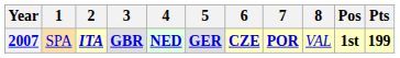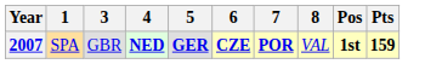 <table class="wikitable" style="text-align:center;">
 <tr>
 <th>Year</th>
 <th>1</th>
-<th>2</th>
 <th>3</th>
 <th>4</th>
 <th>5</th>
 <th>6</th>
 <th>7</th>
 <th>8</th>
 <th>Pos</th>
 <th>Pts</th>
 </tr>
 <tr>
 <th><a href='#'>2007</a></th>
 <td style="background:#ffdf9f;"><a href='#'>SPA</a><br></td>
-<td style="background:#ffffbf;"><strong><em><a href='#'>ITA</a></em></strong><br></td>
-<td style="background:#dfdfdf;"><strong><a href='#'>GBR</a><br></strong></td>
+<td style="background:#dfdfdf;"><a href='#'>GBR</a><br></td>
 <td style="background:#dfffdf;"><strong><a href='#'>NED</a></strong><br></td>
 <td style="background:#dfdfdf;"><strong><a href='#'>GER</a></strong><br></td>
 <td style="background:#ffffbf;"><strong><a href='#'>CZE</a><br></strong></td>
 <td style="background:#ffffbf;"><strong><a href='#'>POR</a></strong><br></td>
 <td style="background:#ffffbf;"><em><a href='#'>VAL</a></em><br></td>
 <th style="background:#ffffbf;">1st</th>
-<th style="background:#ffffbf;">199</th>
+<th style="background:#ffffbf;">159</th>
 </tr>
 </table>
